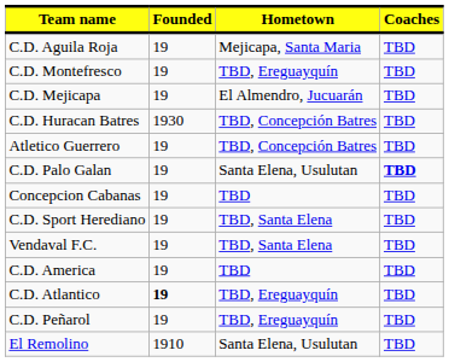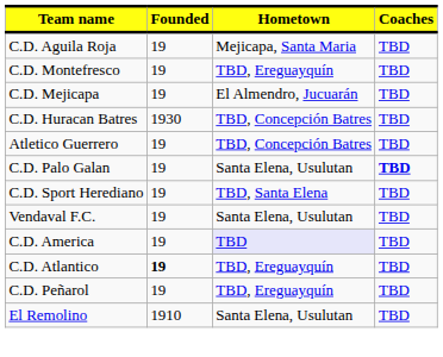 <table class="wikitable">
 <tr>
 <th style="background:#FFFF10; color:black; border-top:black 3px solid; border-bottom:black 3px solid;">Team name</th>
 <th style="background:#FFFF10; color:black; border-top:black 3px solid; border-bottom:black 3px solid;">Founded</th>
 <th style="background:#FFFF10; color:black; border-top:black 3px solid; border-bottom:black 3px solid;">Hometown</th>
 <th style="background:#FFFF10; color:black; border-top:black 3px solid; border-bottom:black 3px solid;">Coaches</th>
 </tr>
 <tr>
 <td>C.D. Aguila Roja</td>
 <td>19</td>
 <td> Mejicapa, <a href='#'>Santa Maria</a></td>
 <td> <a href='#'>TBD</a></td>
 </tr>
 <tr>
 <td>C.D. Montefresco</td>
 <td>19</td>
 <td> <a href='#'>TBD</a>, <a href='#'>Ereguayquín</a></td>
 <td> <a href='#'>TBD</a></td>
 </tr>
 <tr>
 <td>C.D. Mejicapa</td>
 <td>19</td>
 <td> El Almendro, <a href='#'>Jucuarán</a></td>
 <td> <a href='#'>TBD</a></td>
 </tr>
 <tr>
 <td>C.D. Huracan Batres</td>
 <td>1930</td>
 <td> <a href='#'>TBD</a>, <a href='#'>Concepción Batres</a></td>
 <td> <a href='#'>TBD</a></td>
 </tr>
 <tr>
 <td>Atletico Guerrero</td>
 <td>19</td>
 <td> <a href='#'>TBD</a>, <a href='#'>Concepción Batres</a></td>
 <td> <a href='#'>TBD</a></td>
 </tr>
 <tr>
 <td>C.D. Palo Galan</td>
 <td>19</td>
 <td> Santa Elena, Usulutan</td>
 <td><strong> <a href='#'>TBD</a></strong></td>
 </tr>
 <tr>
-<td>Concepcion Cabanas</td>
-<td>19</td>
-<td> <a href='#'>TBD</a></td>
-<td> <a href='#'>TBD</a></td>
-</tr>
-<tr>
 <td>C.D. Sport Herediano</td>
 <td>19</td>
 <td> <a href='#'>TBD</a>, <a href='#'>Santa Elena</a></td>
 <td> <a href='#'>TBD</a></td>
 </tr>
 <tr>
 <td>Vendaval F.C.</td>
 <td>19</td>
-<td> <a href='#'>TBD</a>, <a href='#'>Santa Elena</a></td>
+<td> Santa Elena, Usulutan</td>
 <td> <a href='#'>TBD</a></td>
 </tr>
 <tr>
 <td>C.D. America</td>
 <td>19</td>
-<td> <a href='#'>TBD</a></td>
+<td style="background: lavender;"> <a href='#'>TBD</a></td>
 <td> <a href='#'>TBD</a></td>
 </tr>
 <tr>
 <td>C.D. Atlantico</td>
 <td><strong>19</strong></td>
 <td> <a href='#'>TBD</a>, <a href='#'>Ereguayquín</a></td>
 <td> <a href='#'>TBD</a></td>
 </tr>
 <tr>
 <td>C.D. Peñarol</td>
 <td>19</td>
 <td> <a href='#'>TBD</a>, <a href='#'>Ereguayquín</a></td>
 <td> <a href='#'>TBD</a></td>
 </tr>
 <tr>
 <td><a href='#'>El Remolino</a></td>
 <td>1910</td>
 <td> Santa Elena, Usulutan</td>
 <td> <a href='#'>TBD</a></td>
 </tr>
 </table>
